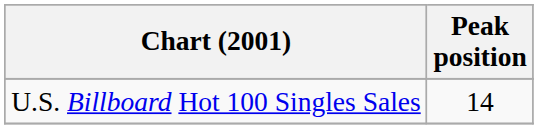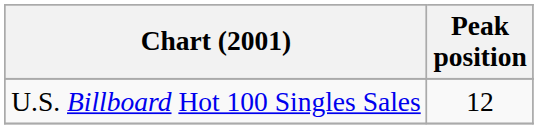 <table class="wikitable">
 <tr>
 <th align="center">Chart (2001)</th>
 <th align="center">Peak<br>position</th>
 </tr>
 <tr>
 </tr>
 <tr>
 <td align="left">U.S. <em><a href='#'>Billboard</a></em> <a href='#'>Hot 100 Singles Sales</a></td>
-<td align="center">14</td>
+<td align="center">12</td>
 </tr>
 <tr>
 </tr>
 </table>
